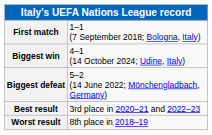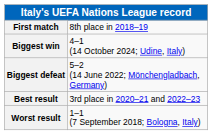 <table class="wikitable collapsible collapsed" style="width:35%;font-size:80%">
 <tr style="color:white">
 <th style="background:#0066bc;width:20%" colspan="6"><big>Italy's UEFA Nations League record</big></th>
 </tr>
 <tr>
 <th width=10%>First match</th>
-<td width=23%><div> 1–1 <br> (7 September 2018; <a href='#'>Bologna</a>, <a href='#'>Italy</a>)</div></td>
+<td width=23%><div>8th place in <a href='#'>2018–19</a></div></td>
 </tr>
 <tr>
 <th width=10%>Biggest win</th>
 <td width=23%><div> 4–1 <br>(14 October 2024; <a href='#'>Udine</a>, <a href='#'>Italy</a>)</div></td>
 </tr>
 <tr>
 <th width=10%>Biggest defeat</th>
 <td width=23%><div> 5–2 <br> (14 June 2022; <a href='#'>Mönchengladbach</a>, <a href='#'>Germany</a>)</div></td>
 </tr>
 <tr>
 <th width=10%>Best result</th>
 <td width=23%><div>3rd place in <a href='#'>2020–21</a> and <a href='#'>2022–23</a></div></td>
 </tr>
 <tr>
 <th width=10%>Worst result</th>
-<td width=23%><div>8th place in <a href='#'>2018–19</a></div></td>
+<td width=23%><div> 1–1 <br> (7 September 2018; <a href='#'>Bologna</a>, <a href='#'>Italy</a>)</div></td>
 </tr>
 </table>
